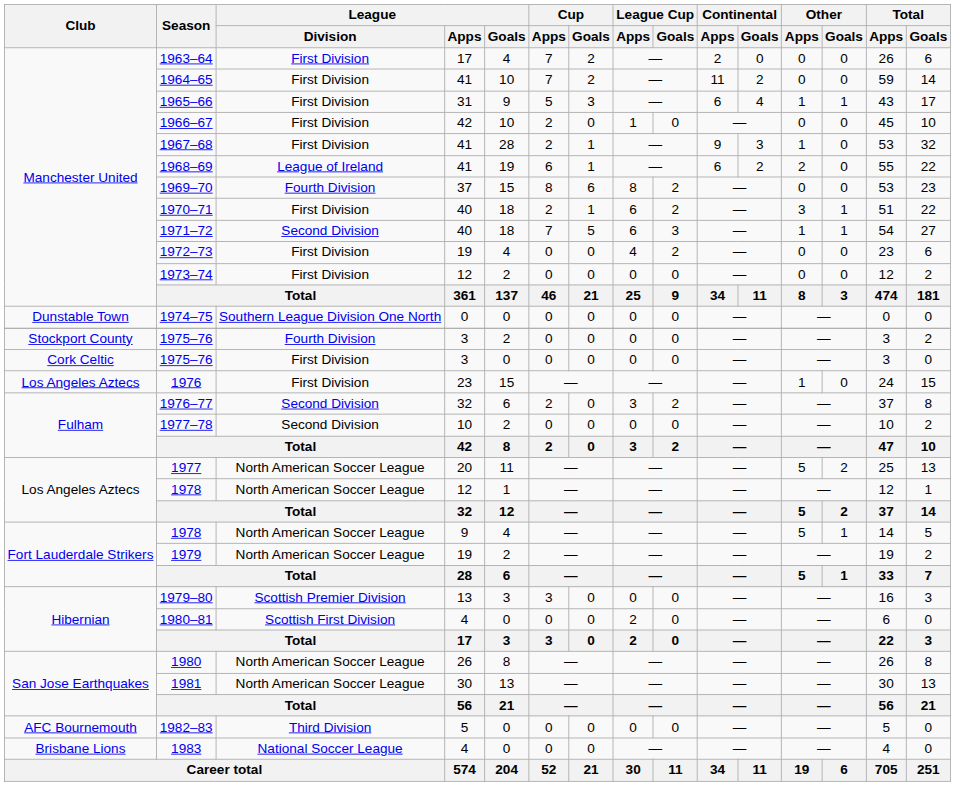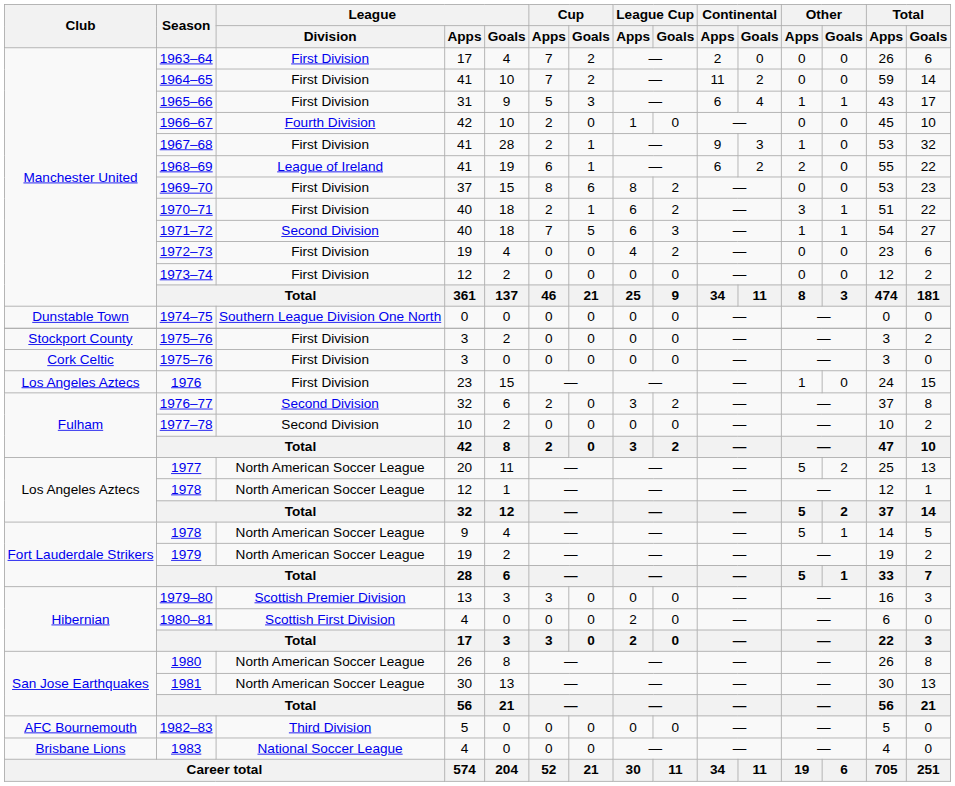 <table class="wikitable" style="text-align:center">
 <tr>
 <th rowspan="2">Club</th>
 <th rowspan="2">Season</th>
 <th colspan="3">League</th>
 <th colspan="2">Cup</th>
 <th colspan="2">League Cup</th>
 <th colspan="2">Continental</th>
 <th colspan="2">Other</th>
 <th colspan="2">Total</th>
 </tr>
 <tr>
 <th>Division</th>
 <th>Apps</th>
 <th>Goals</th>
 <th>Apps</th>
 <th>Goals</th>
 <th>Apps</th>
 <th>Goals</th>
 <th>Apps</th>
 <th>Goals</th>
 <th>Apps</th>
 <th>Goals</th>
 <th>Apps</th>
 <th>Goals</th>
 </tr>
 <tr>
 <td rowspan="12"><a href='#'>Manchester United</a></td>
 <td><a href='#'>1963–64</a></td>
 <td><a href='#'>First Division</a></td>
 <td>17</td>
 <td>4</td>
 <td>7</td>
 <td>2</td>
 <td colspan="2">—</td>
 <td>2</td>
 <td>0</td>
 <td>0</td>
 <td>0</td>
 <td>26</td>
 <td>6</td>
 </tr>
 <tr>
 <td><a href='#'>1964–65</a></td>
 <td>First Division</td>
 <td>41</td>
 <td>10</td>
 <td>7</td>
 <td>2</td>
 <td colspan="2">—</td>
 <td>11</td>
 <td>2</td>
 <td>0</td>
 <td>0</td>
 <td>59</td>
 <td>14</td>
 </tr>
 <tr>
 <td><a href='#'>1965–66</a></td>
 <td>First Division</td>
 <td>31</td>
 <td>9</td>
 <td>5</td>
 <td>3</td>
 <td colspan="2">—</td>
 <td>6</td>
 <td>4</td>
 <td>1</td>
 <td>1</td>
 <td>43</td>
 <td>17</td>
 </tr>
 <tr>
 <td><a href='#'>1966–67</a></td>
-<td>First Division</td>
+<td><a href='#'>Fourth Division</a></td>
 <td>42</td>
 <td>10</td>
 <td>2</td>
 <td>0</td>
 <td>1</td>
 <td>0</td>
 <td colspan="2">—</td>
 <td>0</td>
 <td>0</td>
 <td>45</td>
 <td>10</td>
 </tr>
 <tr>
 <td><a href='#'>1967–68</a></td>
 <td>First Division</td>
 <td>41</td>
 <td>28</td>
 <td>2</td>
 <td>1</td>
 <td colspan="2">—</td>
 <td>9</td>
 <td>3</td>
 <td>1</td>
 <td>0</td>
 <td>53</td>
 <td>32</td>
 </tr>
 <tr>
 <td><a href='#'>1968–69</a></td>
 <td><a href='#'>League of Ireland</a></td>
 <td>41</td>
 <td>19</td>
 <td>6</td>
 <td>1</td>
 <td colspan="2">—</td>
 <td>6</td>
 <td>2</td>
 <td>2</td>
 <td>0</td>
 <td>55</td>
 <td>22</td>
 </tr>
 <tr>
 <td><a href='#'>1969–70</a></td>
-<td><a href='#'>Fourth Division</a></td>
+<td>First Division</td>
 <td>37</td>
 <td>15</td>
 <td>8</td>
 <td>6</td>
 <td>8</td>
 <td>2</td>
 <td colspan="2">—</td>
 <td>0</td>
 <td>0</td>
 <td>53</td>
 <td>23</td>
 </tr>
 <tr>
 <td><a href='#'>1970–71</a></td>
 <td>First Division</td>
 <td>40</td>
 <td>18</td>
 <td>2</td>
 <td>1</td>
 <td>6</td>
 <td>2</td>
 <td colspan="2">—</td>
 <td>3</td>
 <td>1</td>
 <td>51</td>
 <td>22</td>
 </tr>
 <tr>
 <td><a href='#'>1971–72</a></td>
 <td><a href='#'>Second Division</a></td>
 <td>40</td>
 <td>18</td>
 <td>7</td>
 <td>5</td>
 <td>6</td>
 <td>3</td>
 <td colspan="2">—</td>
 <td>1</td>
 <td>1</td>
 <td>54</td>
 <td>27</td>
 </tr>
 <tr>
 <td><a href='#'>1972–73</a></td>
 <td>First Division</td>
 <td>19</td>
 <td>4</td>
 <td>0</td>
 <td>0</td>
 <td>4</td>
 <td>2</td>
 <td colspan="2">—</td>
 <td>0</td>
 <td>0</td>
 <td>23</td>
 <td>6</td>
 </tr>
 <tr>
 <td><a href='#'>1973–74</a></td>
 <td>First Division</td>
 <td>12</td>
 <td>2</td>
 <td>0</td>
 <td>0</td>
 <td>0</td>
 <td>0</td>
 <td colspan="2">—</td>
 <td>0</td>
 <td>0</td>
 <td>12</td>
 <td>2</td>
 </tr>
 <tr>
 <th colspan="2">Total</th>
 <th>361</th>
 <th>137</th>
 <th>46</th>
 <th>21</th>
 <th>25</th>
 <th>9</th>
 <th>34</th>
 <th>11</th>
 <th>8</th>
 <th>3</th>
 <th>474</th>
 <th>181</th>
 </tr>
 <tr>
 <td><a href='#'>Dunstable Town</a></td>
 <td><a href='#'>1974–75</a></td>
 <td><a href='#'>Southern League Division One North</a></td>
 <td>0</td>
 <td>0</td>
 <td>0</td>
 <td>0</td>
 <td>0</td>
 <td>0</td>
 <td colspan="2">—</td>
 <td colspan="2">—</td>
 <td>0</td>
 <td>0</td>
 </tr>
 <tr>
 </tr>
 <tr>
 <td><a href='#'>Stockport County</a></td>
 <td><a href='#'>1975–76</a></td>
-<td><a href='#'>Fourth Division</a></td>
+<td>First Division</td>
 <td>3</td>
 <td>2</td>
 <td>0</td>
 <td>0</td>
 <td>0</td>
 <td>0</td>
 <td colspan="2">—</td>
 <td colspan="2">—</td>
 <td>3</td>
 <td>2</td>
 </tr>
 <tr>
 <td><a href='#'>Cork Celtic</a></td>
 <td><a href='#'>1975–76</a></td>
 <td>First Division</td>
 <td>3</td>
 <td>0</td>
 <td>0</td>
 <td>0</td>
 <td>0</td>
 <td>0</td>
 <td colspan="2">—</td>
 <td colspan="2">—</td>
 <td>3</td>
 <td>0</td>
 </tr>
 <tr>
 <td><a href='#'>Los Angeles Aztecs</a></td>
 <td><a href='#'>1976</a></td>
 <td>First Division</td>
 <td>23</td>
 <td>15</td>
 <td colspan="2">—</td>
 <td colspan="2">—</td>
 <td colspan="2">—</td>
 <td>1</td>
 <td>0</td>
 <td>24</td>
 <td>15</td>
 </tr>
 <tr>
 <td rowspan="3"><a href='#'>Fulham</a></td>
 <td><a href='#'>1976–77</a></td>
 <td><a href='#'>Second Division</a></td>
 <td>32</td>
 <td>6</td>
 <td>2</td>
 <td>0</td>
 <td>3</td>
 <td>2</td>
 <td colspan="2">—</td>
 <td colspan="2">—</td>
 <td>37</td>
 <td>8</td>
 </tr>
 <tr>
 <td><a href='#'>1977–78</a></td>
 <td>Second Division</td>
 <td>10</td>
 <td>2</td>
 <td>0</td>
 <td>0</td>
 <td>0</td>
 <td>0</td>
 <td colspan="2">—</td>
 <td colspan="2">—</td>
 <td>10</td>
 <td>2</td>
 </tr>
 <tr>
 <th colspan="2">Total</th>
 <th>42</th>
 <th>8</th>
 <th>2</th>
 <th>0</th>
 <th>3</th>
 <th>2</th>
 <th colspan="2">—</th>
 <th colspan="2">—</th>
 <th>47</th>
 <th>10</th>
 </tr>
 <tr>
 <td rowspan="3">Los Angeles Aztecs</td>
 <td><a href='#'>1977</a></td>
 <td>North American Soccer League</td>
 <td>20</td>
 <td>11</td>
 <td colspan="2">—</td>
 <td colspan="2">—</td>
 <td colspan="2">—</td>
 <td>5</td>
 <td>2</td>
 <td>25</td>
 <td>13</td>
 </tr>
 <tr>
 <td><a href='#'>1978</a></td>
 <td>North American Soccer League</td>
 <td>12</td>
 <td>1</td>
 <td colspan="2">—</td>
 <td colspan="2">—</td>
 <td colspan="2">—</td>
 <td colspan="2">—</td>
 <td>12</td>
 <td>1</td>
 </tr>
 <tr>
 <th colspan="2">Total</th>
 <th>32</th>
 <th>12</th>
 <th colspan="2">—</th>
 <th colspan="2">—</th>
 <th colspan="2">—</th>
 <th>5</th>
 <th>2</th>
 <th>37</th>
 <th>14</th>
 </tr>
 <tr>
 <td rowspan="3"><a href='#'>Fort Lauderdale Strikers</a></td>
 <td><a href='#'>1978</a></td>
 <td>North American Soccer League</td>
 <td>9</td>
 <td>4</td>
 <td colspan="2">—</td>
 <td colspan="2">—</td>
 <td colspan="2">—</td>
 <td>5</td>
 <td>1</td>
 <td>14</td>
 <td>5</td>
 </tr>
 <tr>
 <td><a href='#'>1979</a></td>
 <td>North American Soccer League</td>
 <td>19</td>
 <td>2</td>
 <td colspan="2">—</td>
 <td colspan="2">—</td>
 <td colspan="2">—</td>
 <td colspan="2">—</td>
 <td>19</td>
 <td>2</td>
 </tr>
 <tr>
 <th colspan="2">Total</th>
 <th>28</th>
 <th>6</th>
 <th colspan="2">—</th>
 <th colspan="2">—</th>
 <th colspan="2">—</th>
 <th>5</th>
 <th>1</th>
 <th>33</th>
 <th>7</th>
 </tr>
 <tr>
 <td rowspan="3"><a href='#'>Hibernian</a></td>
 <td><a href='#'>1979–80</a></td>
 <td><a href='#'>Scottish Premier Division</a></td>
 <td>13</td>
 <td>3</td>
 <td>3</td>
 <td>0</td>
 <td>0</td>
 <td>0</td>
 <td colspan="2">—</td>
 <td colspan="2">—</td>
 <td>16</td>
 <td>3</td>
 </tr>
 <tr>
 <td><a href='#'>1980–81</a></td>
 <td><a href='#'>Scottish First Division</a></td>
 <td>4</td>
 <td>0</td>
 <td>0</td>
 <td>0</td>
 <td>2</td>
 <td>0</td>
 <td colspan="2">—</td>
 <td colspan="2">—</td>
 <td>6</td>
 <td>0</td>
 </tr>
 <tr>
 <th colspan="2">Total</th>
 <th>17</th>
 <th>3</th>
 <th>3</th>
 <th>0</th>
 <th>2</th>
 <th>0</th>
 <th colspan="2">—</th>
 <th colspan="2">—</th>
 <th>22</th>
 <th>3</th>
 </tr>
 <tr>
 <td rowspan="3"><a href='#'>San Jose Earthquakes</a></td>
 <td><a href='#'>1980</a></td>
 <td>North American Soccer League</td>
 <td>26</td>
 <td>8</td>
 <td colspan="2">—</td>
 <td colspan="2">—</td>
 <td colspan="2">—</td>
 <td colspan="2">—</td>
 <td>26</td>
 <td>8</td>
 </tr>
 <tr>
 <td><a href='#'>1981</a></td>
 <td>North American Soccer League</td>
 <td>30</td>
 <td>13</td>
 <td colspan="2">—</td>
 <td colspan="2">—</td>
 <td colspan="2">—</td>
 <td colspan="2">—</td>
 <td>30</td>
 <td>13</td>
 </tr>
 <tr>
 <th colspan="2">Total</th>
 <th>56</th>
 <th>21</th>
 <th colspan="2">—</th>
 <th colspan="2">—</th>
 <th colspan="2">—</th>
 <th colspan="2">—</th>
 <th>56</th>
 <th>21</th>
 </tr>
 <tr>
 <td><a href='#'>AFC Bournemouth</a></td>
 <td><a href='#'>1982–83</a></td>
 <td><a href='#'>Third Division</a></td>
 <td>5</td>
 <td>0</td>
 <td>0</td>
 <td>0</td>
 <td>0</td>
 <td>0</td>
 <td colspan="2">—</td>
 <td colspan="2">—</td>
 <td>5</td>
 <td>0</td>
 </tr>
 <tr>
 <td><a href='#'>Brisbane Lions</a></td>
 <td><a href='#'>1983</a></td>
 <td><a href='#'>National Soccer League</a></td>
 <td>4</td>
 <td>0</td>
 <td>0</td>
 <td>0</td>
 <td colspan="2">—</td>
 <td colspan="2">—</td>
 <td colspan="2">—</td>
 <td>4</td>
 <td>0</td>
 </tr>
 <tr>
 <th colspan="3">Career total</th>
 <th>574</th>
 <th>204</th>
 <th>52</th>
 <th>21</th>
 <th>30</th>
 <th>11</th>
 <th>34</th>
 <th>11</th>
 <th>19</th>
 <th>6</th>
 <th>705</th>
 <th>251</th>
 </tr>
 </table>
